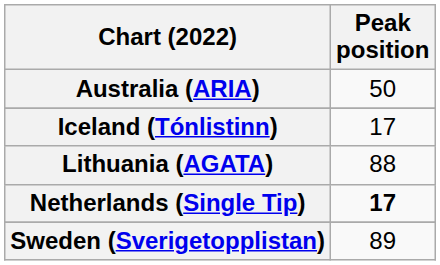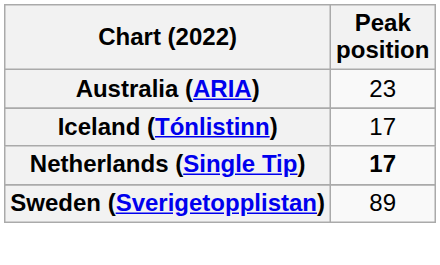 <table class="wikitable sortable plainrowheaders" style="text-align:center">
 <tr>
 <th>Chart (2022)</th>
 <th>Peak<br>position</th>
 </tr>
 <tr>
 <th scope="row">Australia (<a href='#'>ARIA</a>)</th>
-<td>50</td>
+<td>23</td>
 </tr>
 <tr>
 </tr>
 <tr>
 <th scope="row">Iceland (<a href='#'>Tónlistinn</a>)</th>
 <td>17</td>
-</tr>
-<tr>
-<th scope="row">Lithuania (<a href='#'>AGATA</a>)</th>
-<td>88</td>
 </tr>
 <tr>
 <th scope="row">Netherlands (<a href='#'>Single Tip</a>)</th>
 <td><strong>17</strong></td>
 </tr>
 <tr>
 </tr>
 <tr>
 <th scope="row">Sweden (<a href='#'>Sverigetopplistan</a>)</th>
 <td>89</td>
 </tr>
 </table>
